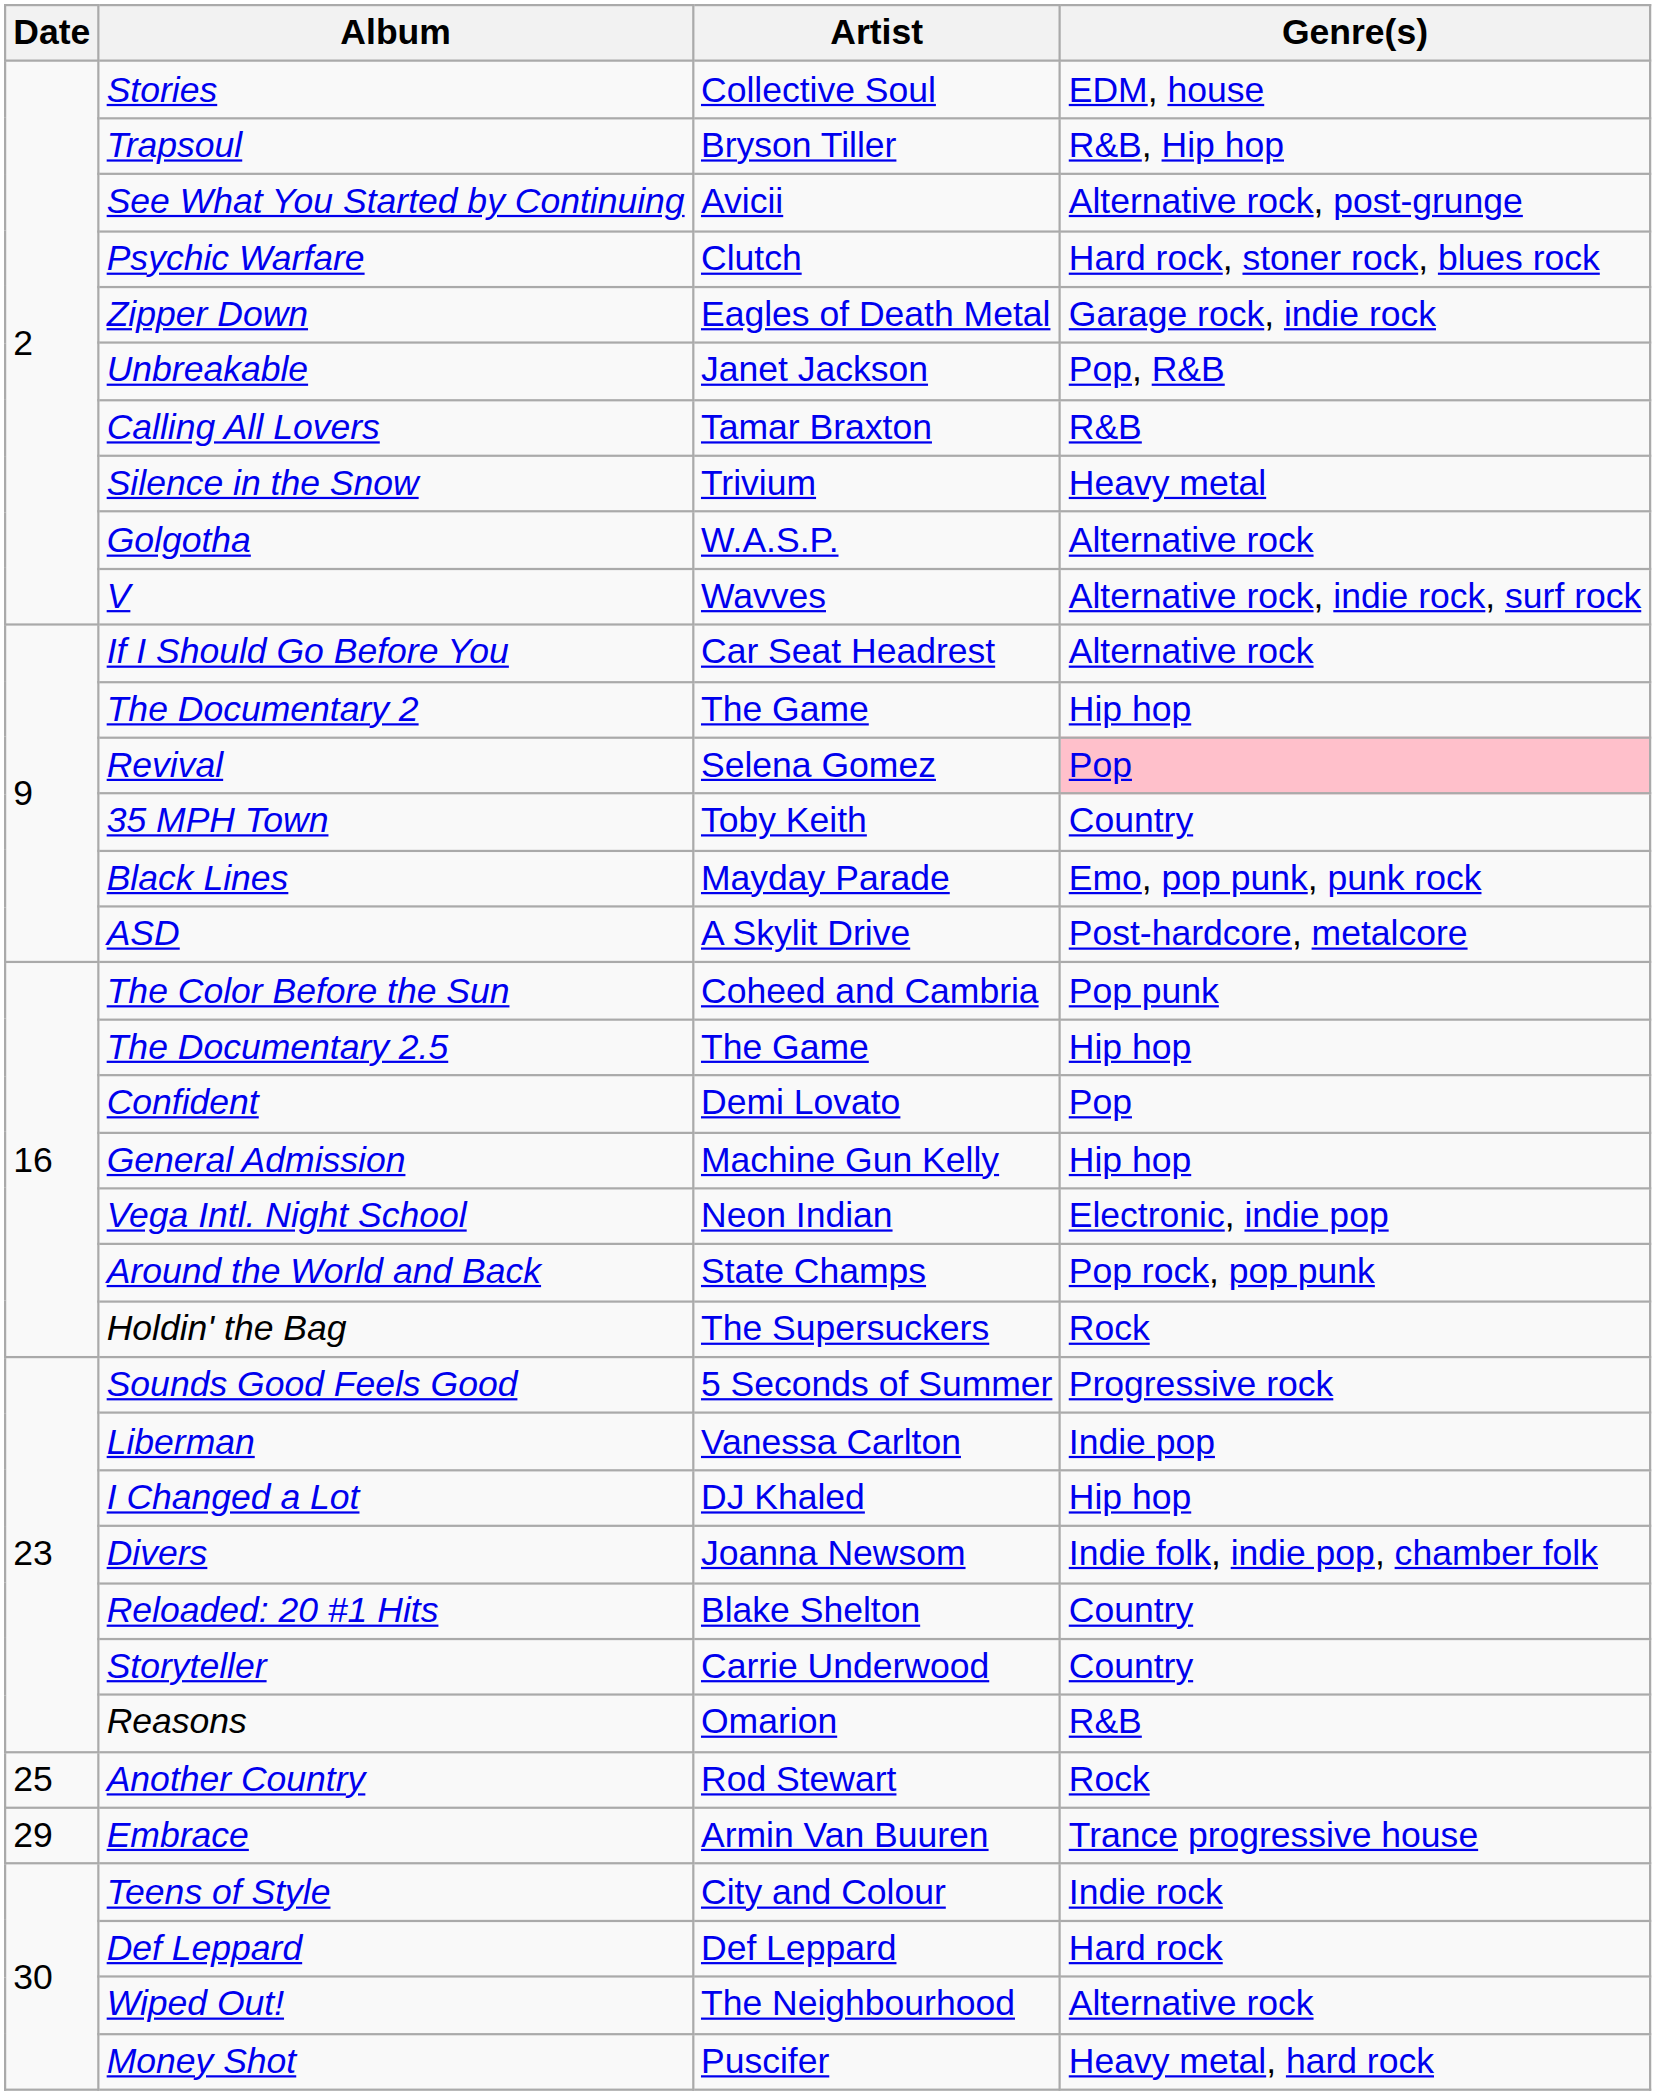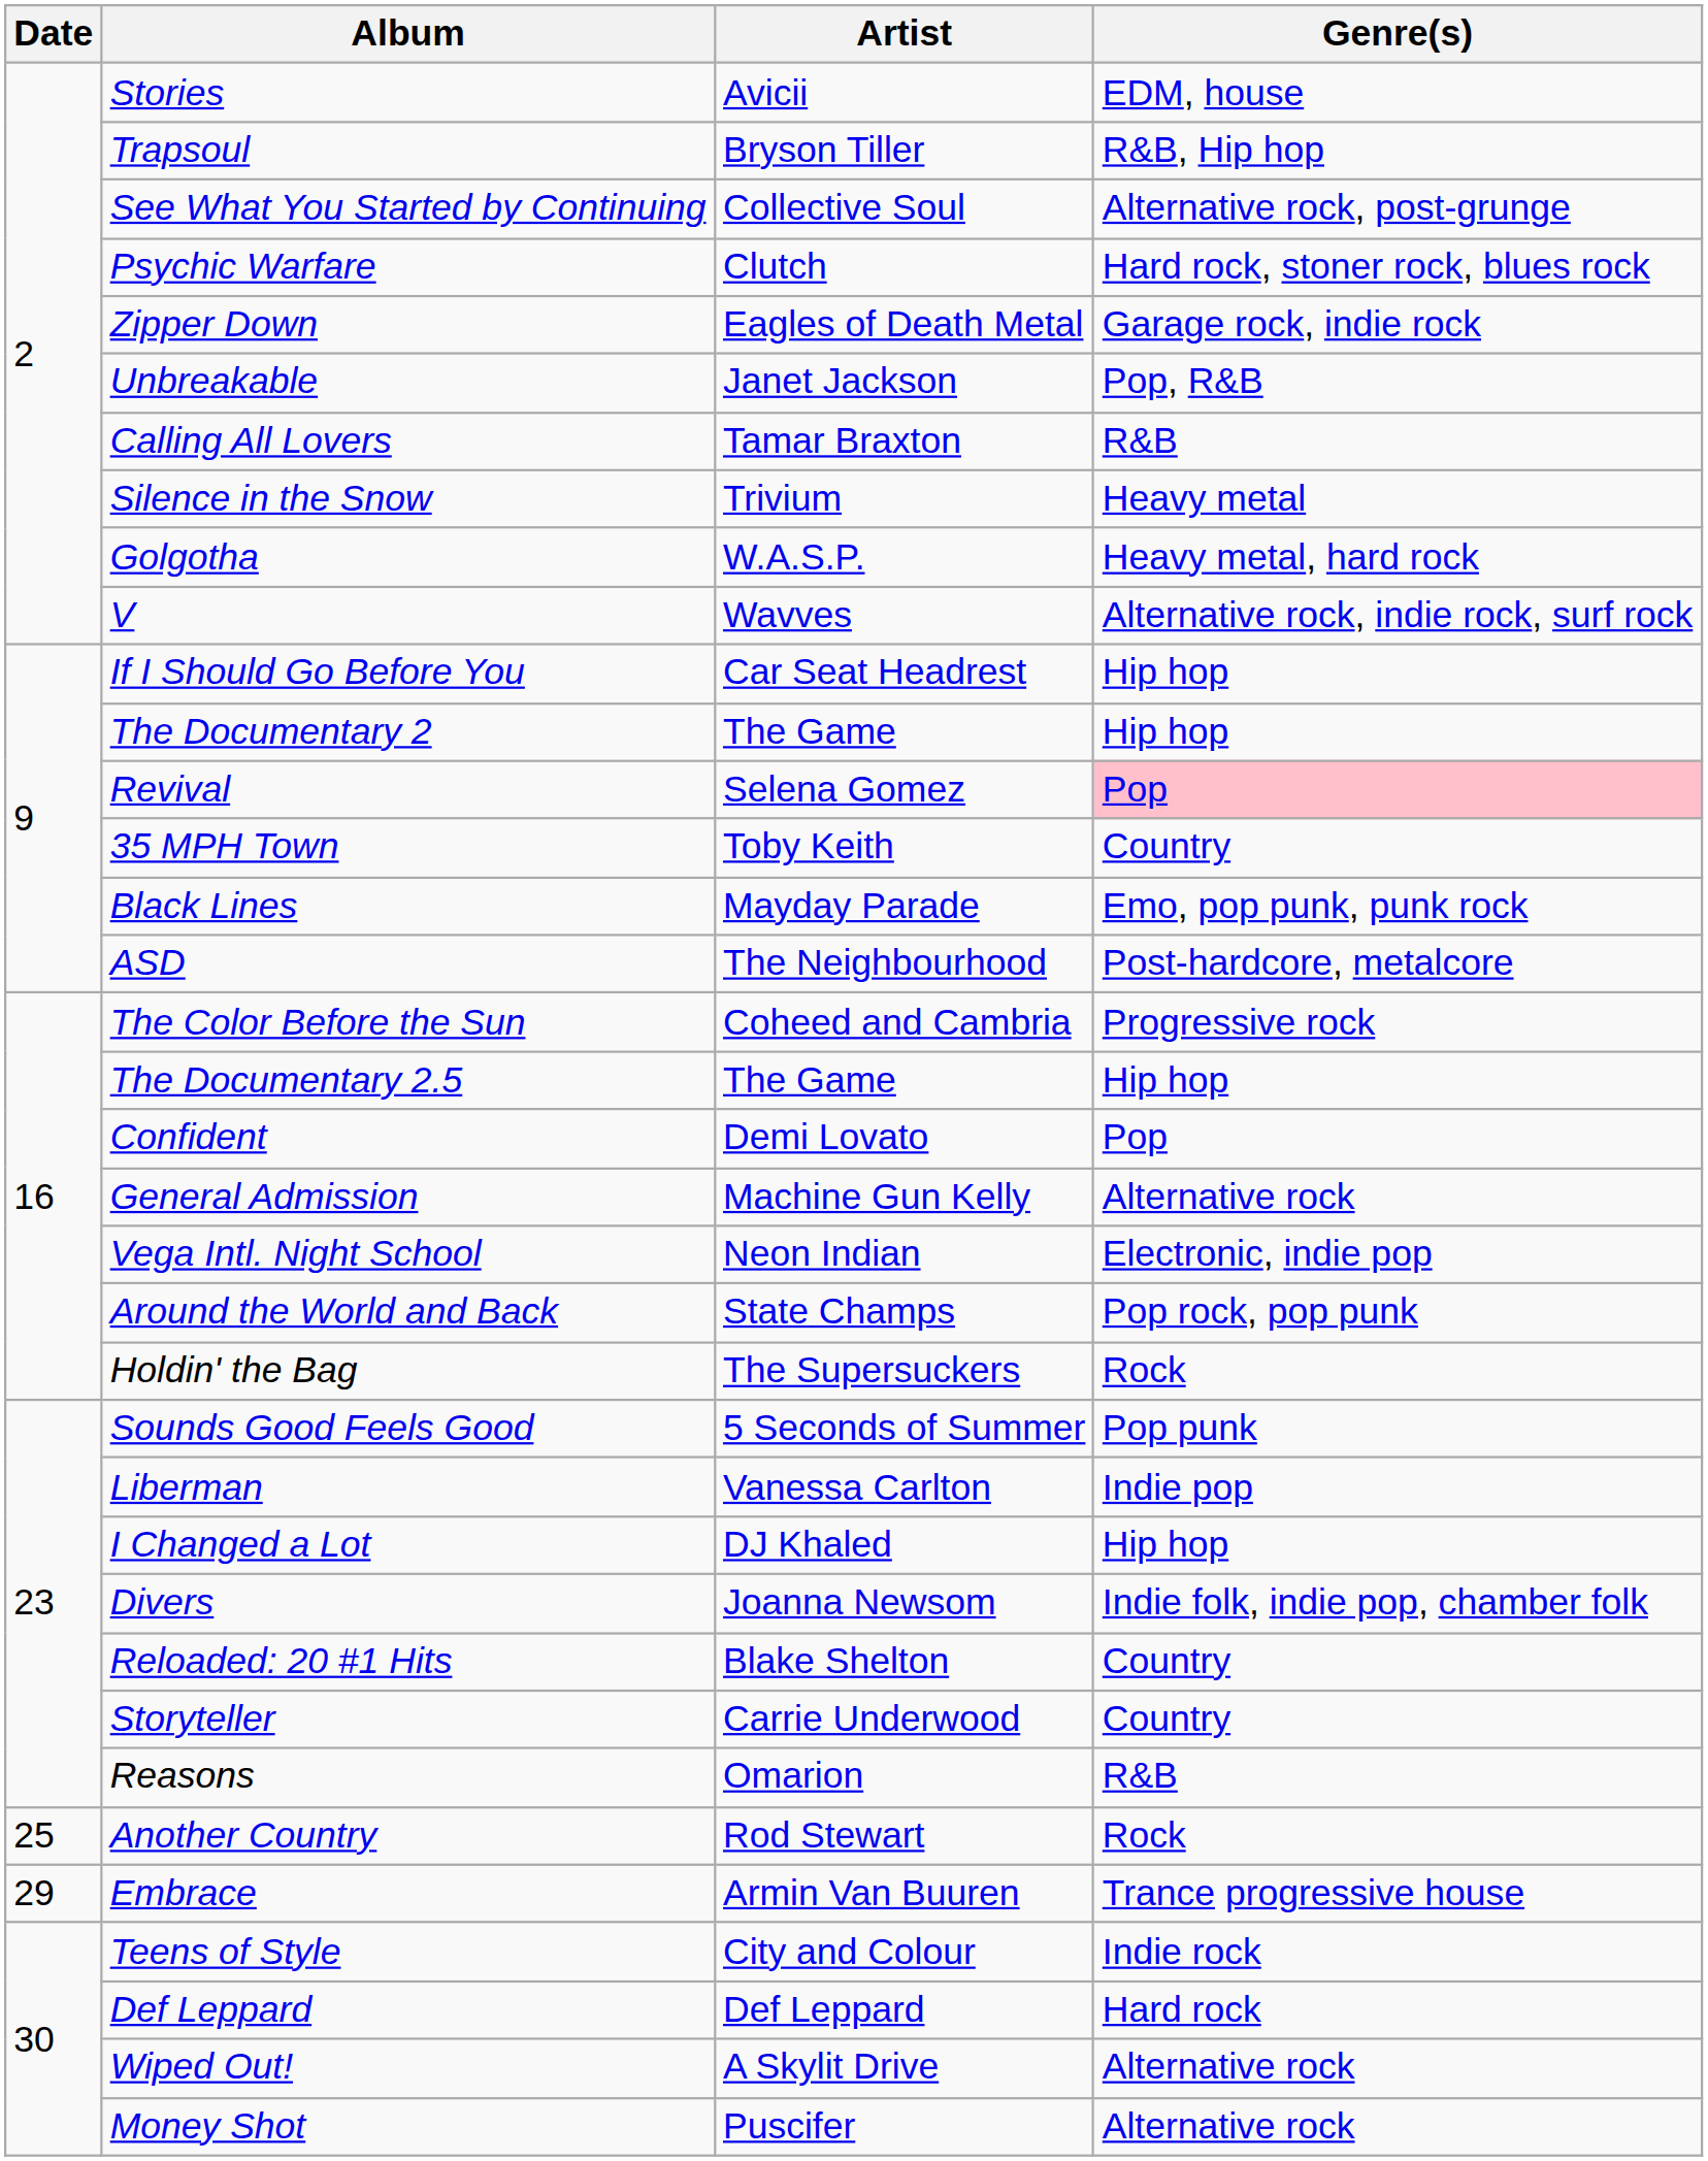 <table class="wikitable" style="text-align: left;">
 <tr>
 <th>Date</th>
 <th>Album</th>
 <th>Artist</th>
 <th>Genre(s)</th>
 </tr>
 <tr>
 <td rowspan="10">2</td>
 <td><em><a href='#'>Stories</a></em></td>
-<td><a href='#'>Collective Soul</a></td>
+<td><a href='#'>Avicii</a></td>
 <td><a href='#'>EDM</a>, <a href='#'>house</a></td>
 </tr>
 <tr>
 <td><em><a href='#'>Trapsoul</a></em></td>
 <td><a href='#'>Bryson Tiller</a></td>
 <td><a href='#'>R&B</a>, <a href='#'>Hip hop</a></td>
 </tr>
 <tr>
 <td><em><a href='#'>See What You Started by Continuing</a></em></td>
-<td><a href='#'>Avicii</a></td>
+<td><a href='#'>Collective Soul</a></td>
 <td><a href='#'>Alternative rock</a>, <a href='#'>post-grunge</a></td>
 </tr>
 <tr>
 <td><em><a href='#'>Psychic Warfare</a></em></td>
 <td><a href='#'>Clutch</a></td>
 <td><a href='#'>Hard rock</a>, <a href='#'>stoner rock</a>, <a href='#'>blues rock</a></td>
 </tr>
 <tr>
 <td><em><a href='#'>Zipper Down</a></em></td>
 <td><a href='#'>Eagles of Death Metal</a></td>
 <td><a href='#'>Garage rock</a>, <a href='#'>indie rock</a></td>
 </tr>
 <tr>
 <td><em><a href='#'>Unbreakable</a></em></td>
 <td><a href='#'>Janet Jackson</a></td>
 <td><a href='#'>Pop</a>, <a href='#'>R&B</a></td>
 </tr>
 <tr>
 <td><em><a href='#'>Calling All Lovers</a></em></td>
 <td><a href='#'>Tamar Braxton</a></td>
 <td><a href='#'>R&B</a></td>
 </tr>
 <tr>
 <td><em><a href='#'>Silence in the Snow</a></em></td>
 <td><a href='#'>Trivium</a></td>
 <td><a href='#'>Heavy metal</a></td>
 </tr>
 <tr>
 <td><em><a href='#'>Golgotha</a></em></td>
 <td><a href='#'>W.A.S.P.</a></td>
-<td><a href='#'>Alternative rock</a></td>
+<td><a href='#'>Heavy metal</a>, <a href='#'>hard rock</a></td>
 </tr>
 <tr>
 <td><em><a href='#'>V</a></em></td>
 <td><a href='#'>Wavves</a></td>
 <td><a href='#'>Alternative rock</a>, <a href='#'>indie rock</a>, <a href='#'>surf rock</a></td>
 </tr>
 <tr>
 <td rowspan="6">9</td>
 <td><em><a href='#'>If I Should Go Before You</a></em></td>
 <td><a href='#'>Car Seat Headrest</a></td>
-<td><a href='#'>Alternative rock</a></td>
+<td><a href='#'>Hip hop</a></td>
 </tr>
 <tr>
 <td><em><a href='#'>The Documentary 2</a></em></td>
 <td><a href='#'>The Game</a></td>
 <td><a href='#'>Hip hop</a></td>
 </tr>
 <tr>
 <td><em><a href='#'>Revival</a></em></td>
 <td><a href='#'>Selena Gomez</a></td>
 <td style="background: pink;"><a href='#'>Pop</a></td>
 </tr>
 <tr>
 <td><em><a href='#'>35 MPH Town</a></em></td>
 <td><a href='#'>Toby Keith</a></td>
 <td><a href='#'>Country</a></td>
 </tr>
 <tr>
 <td><em><a href='#'>Black Lines</a></em></td>
 <td><a href='#'>Mayday Parade</a></td>
 <td><a href='#'>Emo</a>, <a href='#'>pop punk</a>, <a href='#'>punk rock</a></td>
 </tr>
 <tr>
 <td><em><a href='#'>ASD</a></em></td>
-<td><a href='#'>A Skylit Drive</a></td>
+<td><a href='#'>The Neighbourhood</a></td>
 <td><a href='#'>Post-hardcore</a>, <a href='#'>metalcore</a></td>
 </tr>
 <tr>
 <td rowspan="7">16</td>
 <td><em><a href='#'>The Color Before the Sun</a></em></td>
 <td><a href='#'>Coheed and Cambria</a></td>
-<td><a href='#'>Pop punk</a></td>
+<td><a href='#'>Progressive rock</a></td>
 </tr>
 <tr>
 <td><em><a href='#'>The Documentary 2.5</a></em></td>
 <td><a href='#'>The Game</a></td>
 <td><a href='#'>Hip hop</a></td>
 </tr>
 <tr>
 <td><em><a href='#'>Confident</a></em></td>
 <td><a href='#'>Demi Lovato</a></td>
 <td><a href='#'>Pop</a></td>
 </tr>
 <tr>
 <td><em><a href='#'>General Admission</a></em></td>
 <td><a href='#'>Machine Gun Kelly</a></td>
-<td><a href='#'>Hip hop</a></td>
+<td><a href='#'>Alternative rock</a></td>
 </tr>
 <tr>
 <td><em><a href='#'>Vega Intl. Night School</a></em></td>
 <td><a href='#'>Neon Indian</a></td>
 <td><a href='#'>Electronic</a>, <a href='#'>indie pop</a></td>
 </tr>
 <tr>
 <td><em><a href='#'>Around the World and Back</a></em></td>
 <td><a href='#'>State Champs</a></td>
 <td><a href='#'>Pop rock</a>, <a href='#'>pop punk</a></td>
 </tr>
 <tr>
 <td><em>Holdin' the Bag</em></td>
 <td><a href='#'>The Supersuckers</a></td>
 <td><a href='#'>Rock</a></td>
 </tr>
 <tr>
 <td rowspan="7">23</td>
 <td><em><a href='#'>Sounds Good Feels Good</a></em></td>
 <td><a href='#'>5 Seconds of Summer</a></td>
-<td><a href='#'>Progressive rock</a></td>
+<td><a href='#'>Pop punk</a></td>
 </tr>
 <tr>
 <td><em><a href='#'>Liberman</a></em></td>
 <td><a href='#'>Vanessa Carlton</a></td>
 <td><a href='#'>Indie pop</a></td>
 </tr>
 <tr>
 <td><em><a href='#'>I Changed a Lot</a></em></td>
 <td><a href='#'>DJ Khaled</a></td>
 <td><a href='#'>Hip hop</a></td>
 </tr>
 <tr>
 <td><em><a href='#'>Divers</a></em></td>
 <td><a href='#'>Joanna Newsom</a></td>
 <td><a href='#'>Indie folk</a>, <a href='#'>indie pop</a>, <a href='#'>chamber folk</a></td>
 </tr>
 <tr>
 <td><em><a href='#'>Reloaded: 20 #1 Hits</a></em></td>
 <td><a href='#'>Blake Shelton</a></td>
 <td><a href='#'>Country</a></td>
 </tr>
 <tr>
 <td><em><a href='#'>Storyteller</a></em></td>
 <td><a href='#'>Carrie Underwood</a></td>
 <td><a href='#'>Country</a></td>
 </tr>
 <tr>
 <td><em>Reasons</em></td>
 <td><a href='#'>Omarion</a></td>
 <td><a href='#'>R&B</a></td>
 </tr>
 <tr>
 <td>25</td>
 <td><em><a href='#'>Another Country</a></em></td>
 <td><a href='#'>Rod Stewart</a></td>
 <td><a href='#'>Rock</a></td>
 </tr>
 <tr>
 <td>29</td>
 <td><em><a href='#'>Embrace</a></em></td>
 <td><a href='#'>Armin Van Buuren</a></td>
 <td><a href='#'>Trance</a> <a href='#'>progressive house</a></td>
 </tr>
 <tr>
 <td rowspan="4">30</td>
 <td><em><a href='#'>Teens of Style</a></em></td>
 <td><a href='#'>City and Colour</a></td>
 <td><a href='#'>Indie rock</a></td>
 </tr>
 <tr>
 <td><em><a href='#'>Def Leppard</a></em></td>
 <td><a href='#'>Def Leppard</a></td>
 <td><a href='#'>Hard rock</a></td>
 </tr>
 <tr>
 <td><em><a href='#'>Wiped Out!</a></em></td>
-<td><a href='#'>The Neighbourhood</a></td>
+<td><a href='#'>A Skylit Drive</a></td>
 <td><a href='#'>Alternative rock</a></td>
 </tr>
 <tr>
 <td><em><a href='#'>Money Shot</a></em></td>
 <td><a href='#'>Puscifer</a></td>
-<td><a href='#'>Heavy metal</a>, <a href='#'>hard rock</a></td>
+<td><a href='#'>Alternative rock</a></td>
 </tr>
 </table>
